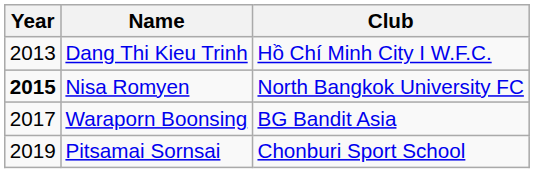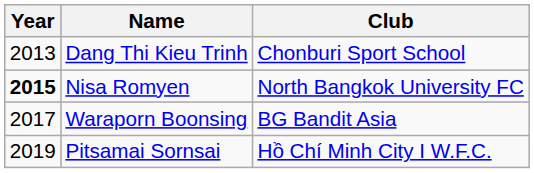 <table class="wikitable" style="font-size: 85%;">
 <tr>
 <th>Year</th>
 <th>Name</th>
 <th>Club</th>
 </tr>
 <tr>
 <td>2013</td>
 <td> <a href='#'>Dang Thi Kieu Trinh</a></td>
-<td> <a href='#'>Hồ Chí Minh City I W.F.C.</a></td>
+<td> <a href='#'>Chonburi Sport School</a></td>
 </tr>
 <tr>
 <td><strong>2015</strong></td>
 <td> <a href='#'>Nisa Romyen</a></td>
 <td> <a href='#'>North Bangkok University FC</a></td>
 </tr>
 <tr>
 <td>2017</td>
 <td> <a href='#'>Waraporn Boonsing</a></td>
 <td> <a href='#'>BG Bandit Asia</a></td>
 </tr>
 <tr>
 <td>2019</td>
 <td> <a href='#'>Pitsamai Sornsai</a></td>
-<td> <a href='#'>Chonburi Sport School</a></td>
+<td> <a href='#'>Hồ Chí Minh City I W.F.C.</a></td>
 </tr>
 </table>
